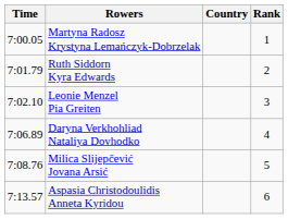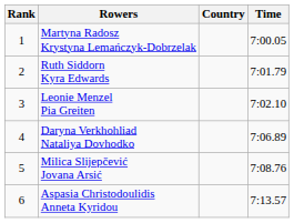 <table class="wikitable" style="text-align:center">
 <tr>
-<th>Time</th>
+<th>Rank</th>
 <th>Rowers</th>
 <th>Country</th>
-<th>Rank</th>
+<th>Time</th>
 </tr>
 <tr>
-<td>7:00.05</td>
+<td>1</td>
 <td align="left"><a href='#'>Martyna Radosz</a><br><a href='#'>Krystyna Lemańczyk-Dobrzelak</a></td>
 <td align="left"></td>
-<td>1</td>
+<td>7:00.05</td>
 </tr>
 <tr>
-<td>7:01.79</td>
+<td>2</td>
 <td align="left"><a href='#'>Ruth Siddorn</a><br><a href='#'>Kyra Edwards</a></td>
 <td align="left"></td>
-<td>2</td>
+<td>7:01.79</td>
 </tr>
 <tr>
-<td>7:02.10</td>
+<td>3</td>
 <td align="left"><a href='#'>Leonie Menzel</a><br><a href='#'>Pia Greiten</a></td>
 <td align="left"></td>
-<td>3</td>
+<td>7:02.10</td>
 </tr>
 <tr>
-<td>7:06.89</td>
+<td>4</td>
 <td align="left"><a href='#'>Daryna Verkhohliad</a><br><a href='#'>Nataliya Dovhodko</a></td>
 <td align="left"></td>
-<td>4</td>
+<td>7:06.89</td>
 </tr>
 <tr>
-<td>7:08.76</td>
+<td>5</td>
 <td align="left"><a href='#'>Milica Slijepčević</a><br><a href='#'>Jovana Arsić</a></td>
 <td align="left"></td>
-<td>5</td>
+<td>7:08.76</td>
 </tr>
 <tr>
-<td>7:13.57</td>
+<td>6</td>
 <td align="left"><a href='#'>Aspasia Christodoulidis</a><br><a href='#'>Anneta Kyridou</a></td>
 <td align="left"></td>
-<td>6</td>
+<td>7:13.57</td>
 </tr>
 </table>
